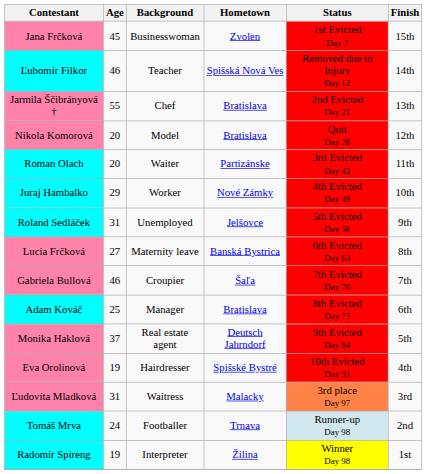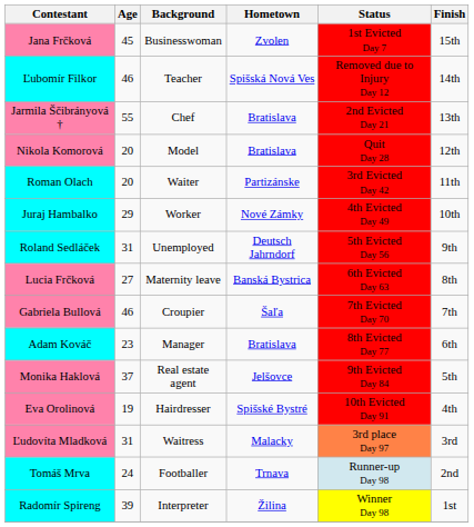 <table class="wikitable sortable" style="margin:auto; text-align:center">
 <tr>
 <th>Contestant</th>
 <th>Age</th>
 <th>Background</th>
 <th>Hometown</th>
 <th>Status</th>
 <th>Finish</th>
 </tr>
 <tr>
 <td style="background:#FF82AB;" colspan=1>Jana Frčková</td>
 <td>45</td>
 <td>Businesswoman</td>
 <td><a href='#'>Zvolen</a></td>
 <td style="background:#ff0000;">1st Evicted<br><small>Day 7</small></td>
 <td>15th</td>
 </tr>
 <tr>
 <td style="background:cyan;" colspan=1>Ľubomír Filkor</td>
 <td>46</td>
 <td>Teacher</td>
 <td><a href='#'>Spišská Nová Ves</a></td>
 <td style="background:#ff0000;">Removed due to Injury<br><small>Day 12</small></td>
 <td>14th</td>
 </tr>
 <tr>
 <td style="background:#FF82AB;" colspan=1>Jarmila Ščibrányová †</td>
 <td>55</td>
 <td>Chef</td>
 <td><a href='#'>Bratislava</a></td>
 <td style="background:#ff0000;">2nd Evicted<br><small>Day 21</small></td>
 <td>13th</td>
 </tr>
 <tr>
 <td style="background:#FF82AB;" colspan=1>Nikola Komorová</td>
 <td>20</td>
 <td>Model</td>
 <td><a href='#'>Bratislava</a></td>
 <td style="background:#ff0000;">Quit<br><small>Day 28</small></td>
 <td>12th</td>
 </tr>
 <tr>
 <td style="background:cyan;" colspan=1>Roman Olach</td>
 <td>20</td>
 <td>Waiter</td>
 <td><a href='#'>Partizánske</a></td>
 <td style="background:#ff0000;">3rd Evicted<br><small>Day 42</small></td>
 <td>11th</td>
 </tr>
 <tr>
 <td style="background:cyan;" colspan=1>Juraj Hambalko</td>
 <td>29</td>
 <td>Worker</td>
 <td><a href='#'>Nové Zámky</a></td>
 <td style="background:#ff0000;">4th Evicted<br><small>Day 49</small></td>
 <td>10th</td>
 </tr>
 <tr>
 <td style="background:cyan;" colspan=1>Roland Sedláček</td>
 <td>31</td>
 <td>Unemployed</td>
-<td><a href='#'>Jelšovce</a></td>
+<td><a href='#'>Deutsch Jahrndorf</a></td>
 <td style="background:#ff0000;">5th Evicted<br><small>Day 56</small></td>
 <td>9th</td>
 </tr>
 <tr>
 <td style="background:#FF82AB;" colspan=1>Lucia Frčková</td>
 <td>27</td>
 <td>Maternity leave</td>
 <td><a href='#'>Banská Bystrica</a></td>
 <td style="background:#ff0000;">6th Evicted<br><small>Day 63</small></td>
 <td>8th</td>
 </tr>
 <tr>
 <td style="background:#FF82AB;" colspan=1>Gabriela Bullová</td>
 <td>46</td>
 <td>Croupier</td>
 <td><a href='#'>Šaľa</a></td>
 <td style="background:#ff0000;">7th Evicted<br><small>Day 70</small></td>
 <td>7th</td>
 </tr>
 <tr>
 <td style="background:cyan;" colspan=1>Adam Kováč</td>
-<td>25</td>
+<td>23</td>
 <td>Manager</td>
 <td><a href='#'>Bratislava</a></td>
 <td style="background:#ff0000;">8th Evicted<br><small>Day 77</small></td>
 <td>6th</td>
 </tr>
 <tr>
 <td style="background:#FF82AB;" colspan=1>Monika Haklová</td>
 <td>37</td>
 <td>Real estate agent</td>
-<td><a href='#'>Deutsch Jahrndorf</a></td>
+<td><a href='#'>Jelšovce</a></td>
 <td style="background:#ff0000;">9th Evicted<br><small>Day 84</small></td>
 <td>5th</td>
 </tr>
 <tr>
 <td style="background:#FF82AB;" colspan=1>Eva Orolinová</td>
 <td>19</td>
 <td>Hairdresser</td>
 <td><a href='#'>Spišské Bystré</a></td>
 <td style="background:#ff0000;">10th Evicted<br><small>Day 91</small></td>
 <td>4th</td>
 </tr>
 <tr>
 <td style="background:#FF82AB;" colspan=1>Ľudovíta Mladková</td>
 <td>31</td>
 <td>Waitress</td>
 <td><a href='#'>Malacky</a></td>
 <td style="background:#FF8247;">3rd place<br><small>Day 97</small></td>
 <td>3rd</td>
 </tr>
 <tr>
 <td style="background:cyan;" colspan=1>Tomáš Mrva</td>
 <td>24</td>
 <td>Footballer</td>
 <td><a href='#'>Trnava</a></td>
 <td style="background:#D1E8EF;">Runner-up<br><small>Day 98</small></td>
 <td>2nd</td>
 </tr>
 <tr>
 <td style="background:cyan;" colspan=1>Radomír Spireng</td>
-<td>19</td>
+<td>39</td>
 <td>Interpreter</td>
 <td><a href='#'>Žilina</a></td>
 <td style="background:yellow;">Winner<br><small>Day 98</small></td>
 <td>1st</td>
 </tr>
 <tr>
 </tr>
 </table>
